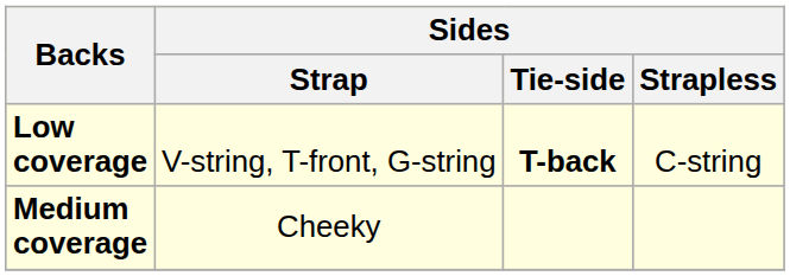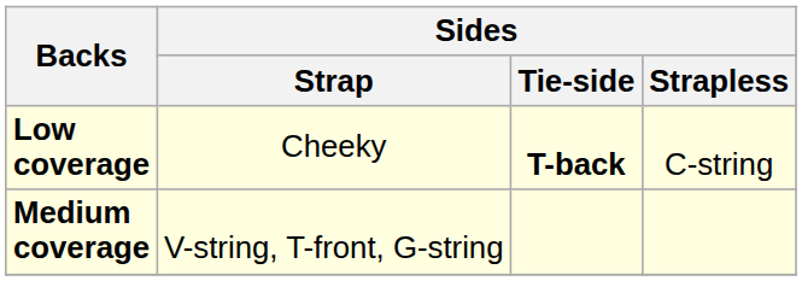 <table class="wikitable right"  style="float:right; background:#ffffe0;">
 <tr>
 <th rowspan="2">Backs</th>
 <th colspan="4">Sides</th>
 </tr>
 <tr>
 <th>Strap</th>
 <th>Tie-side</th>
 <th>Strapless</th>
 </tr>
 <tr>
 <td style="text-align:left;"><strong>Low</strong><br><strong>coverage</strong></td>
-<td style="text-align:center;"><br>V-string, T-front, G-string</td>
+<td style="text-align:center;">Cheeky</td>
 <td style="text-align:center;"><strong><br>T-back</strong></td>
 <td style="text-align:center;"><br>C-string</td>
 </tr>
 <tr>
 <td style="text-align:left;"><strong>Medium</strong><br><strong>coverage</strong></td>
-<td style="text-align:center;">Cheeky</td>
+<td style="text-align:center;"><br>V-string, T-front, G-string</td>
 <td></td>
 <td></td>
 </tr>
 <tr>
 </tr>
 </table>
